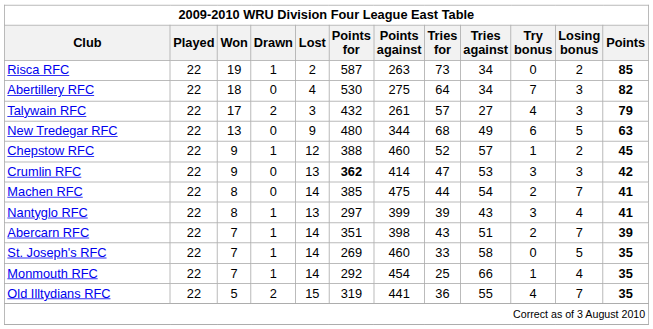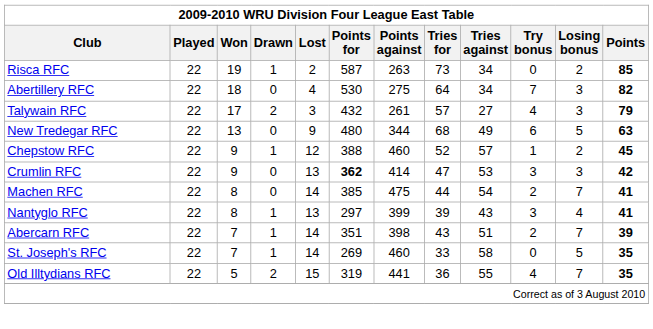 <table class="wikitable" style="float:left; margin-right:15px; text-align: center;">
 <tr>
 <td colspan="12" bgcolor="#FFFFFF" cellpadding="0" cellspacing="0"><strong>2009-2010 WRU Division Four League East Table</strong></td>
 </tr>
 <tr>
 <th bgcolor="#efefef" width="200">Club</th>
 <th bgcolor="#efefef" width="20">Played</th>
 <th bgcolor="#efefef" width="20">Won</th>
 <th bgcolor="#efefef" width="20">Drawn</th>
 <th bgcolor="#efefef" width="20">Lost</th>
 <th bgcolor="#efefef" width="20">Points for</th>
 <th bgcolor="#efefef" width="20">Points against</th>
 <th bgcolor="#efefef" width="20">Tries for</th>
 <th bgcolor="#efefef" width="20">Tries against</th>
 <th bgcolor="#efefef" width="20">Try bonus</th>
 <th bgcolor="#efefef" width="20">Losing bonus</th>
 <th bgcolor="#efefef" width="20">Points</th>
 </tr>
 <tr bgcolor=#ffffff align=center>
 <td align=left><a href='#'>Risca RFC</a></td>
 <td>22</td>
 <td>19</td>
 <td>1</td>
 <td>2</td>
 <td>587</td>
 <td>263</td>
 <td>73</td>
 <td>34</td>
 <td>0</td>
 <td>2</td>
 <td><strong>85</strong></td>
 </tr>
 <tr bgcolor=#ffffff align=center>
 <td align=left><a href='#'>Abertillery RFC</a></td>
 <td>22</td>
 <td>18</td>
 <td>0</td>
 <td>4</td>
 <td>530</td>
 <td>275</td>
 <td>64</td>
 <td>34</td>
 <td>7</td>
 <td>3</td>
 <td><strong>82</strong></td>
 </tr>
 <tr bgcolor=#ffffff align=center>
 <td align=left><a href='#'>Talywain RFC</a></td>
 <td>22</td>
 <td>17</td>
 <td>2</td>
 <td>3</td>
 <td>432</td>
 <td>261</td>
 <td>57</td>
 <td>27</td>
 <td>4</td>
 <td>3</td>
 <td><strong>79</strong></td>
 </tr>
 <tr bgcolor=#ffffff align=center>
 <td align=left><a href='#'>New Tredegar RFC</a></td>
 <td>22</td>
 <td>13</td>
 <td>0</td>
 <td>9</td>
 <td>480</td>
 <td>344</td>
 <td>68</td>
 <td>49</td>
 <td>6</td>
 <td>5</td>
 <td><strong>63</strong></td>
 </tr>
 <tr bgcolor=#ffffff align=center>
 <td align=left><a href='#'>Chepstow RFC</a></td>
 <td>22</td>
 <td>9</td>
 <td>1</td>
 <td>12</td>
 <td>388</td>
 <td>460</td>
 <td>52</td>
 <td>57</td>
 <td>1</td>
 <td>2</td>
 <td><strong>45</strong></td>
 </tr>
 <tr bgcolor=#ffffff align=center>
 <td align=left><a href='#'>Crumlin RFC</a></td>
 <td>22</td>
 <td>9</td>
 <td>0</td>
 <td>13</td>
 <td><strong>362</strong></td>
 <td>414</td>
 <td>47</td>
 <td>53</td>
 <td>3</td>
 <td>3</td>
 <td><strong>42</strong></td>
 </tr>
 <tr bgcolor=#ffffff align=center>
 <td align=left><a href='#'>Machen RFC</a></td>
 <td>22</td>
 <td>8</td>
 <td>0</td>
 <td>14</td>
 <td>385</td>
 <td>475</td>
 <td>44</td>
 <td>54</td>
 <td>2</td>
 <td>7</td>
 <td><strong>41</strong></td>
 </tr>
 <tr bgcolor=#ffffff align=center>
 <td align=left><a href='#'>Nantyglo RFC</a></td>
 <td>22</td>
 <td>8</td>
 <td>1</td>
 <td>13</td>
 <td>297</td>
 <td>399</td>
 <td>39</td>
 <td>43</td>
 <td>3</td>
 <td>4</td>
 <td><strong>41</strong></td>
 </tr>
 <tr bgcolor=#ffffff align=center>
 <td align=left><a href='#'>Abercarn RFC</a></td>
 <td>22</td>
 <td>7</td>
 <td>1</td>
 <td>14</td>
 <td>351</td>
 <td>398</td>
 <td>43</td>
 <td>51</td>
 <td>2</td>
 <td>7</td>
 <td><strong>39</strong></td>
 </tr>
 <tr bgcolor=#ffffff align=center>
 <td align=left><a href='#'>St. Joseph's RFC</a></td>
 <td>22</td>
 <td>7</td>
 <td>1</td>
 <td>14</td>
 <td>269</td>
 <td>460</td>
 <td>33</td>
 <td>58</td>
 <td>0</td>
 <td>5</td>
 <td><strong>35</strong></td>
 </tr>
 <tr bgcolor=#ffffff align=center>
-<td align=left><a href='#'>Monmouth RFC</a></td>
-<td>22</td>
-<td>7</td>
-<td>1</td>
-<td>14</td>
-<td>292</td>
-<td>454</td>
-<td>25</td>
-<td>66</td>
-<td>1</td>
-<td>4</td>
-<td><strong>35</strong></td>
-</tr>
-<tr bgcolor=#ffffff align=center>
 <td align=left><a href='#'>Old Illtydians RFC</a></td>
 <td>22</td>
 <td>5</td>
 <td>2</td>
 <td>15</td>
 <td>319</td>
 <td>441</td>
 <td>36</td>
 <td>55</td>
 <td>4</td>
 <td>7</td>
 <td><strong>35</strong></td>
 </tr>
 <tr bgcolor=#ffffff align=center>
 </tr>
 <tr>
 <td colspan="12" align="right" bgcolor="#FFFFFF" cellpadding="0" cellspacing="0"><small>Correct as of 3 August 2010</small></td>
 </tr>
 <tr>
 </tr>
 </table>
